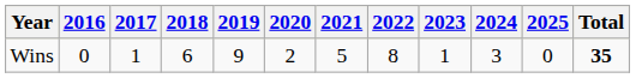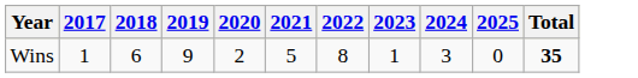 <table class="wikitable">
 <tr style="background:#ffc;">
 <th scope="col">Year</th>
-<th scope="col"><a href='#'>2016</a></th>
 <th scope="col"><a href='#'>2017</a></th>
 <th scope="col"><a href='#'>2018</a></th>
 <th scope="col"><a href='#'>2019</a></th>
 <th scope="col"><a href='#'>2020</a></th>
 <th scope="col"><a href='#'>2021</a></th>
 <th scope="col"><a href='#'>2022</a></th>
 <th scope="col"><a href='#'>2023</a></th>
 <th scope="col"><a href='#'>2024</a></th>
 <th scope="col"><a href='#'>2025</a></th>
 <th scope="col">Total</th>
 </tr>
 <tr align=center>
 <td>Wins</td>
-<td>0</td>
 <td>1</td>
 <td>6</td>
 <td>9</td>
 <td>2</td>
 <td>5</td>
 <td>8</td>
 <td>1</td>
 <td>3</td>
 <td>0</td>
 <td><strong>35</strong></td>
 </tr>
 </table>
